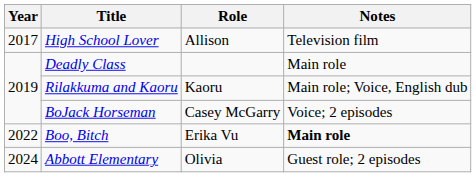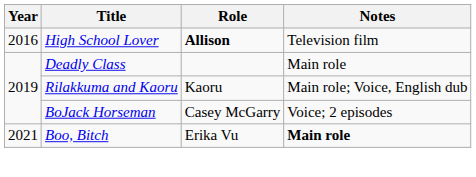 <table class="wikitable plainrowheaders sortable">
 <tr>
 <th scope="col">Year</th>
 <th scope="col">Title</th>
 <th scope="col">Role</th>
 <th scope="col" class="unsortable">Notes</th>
 </tr>
 <tr>
-<td>2017</td>
+<td>2016</td>
 <td scope="row"><em><a href='#'>High School Lover</a></em></td>
-<td>Allison</td>
+<td><strong>Allison</strong></td>
 <td>Television film</td>
 </tr>
 <tr>
 <td rowspan="3">2019</td>
 <td scope="row"><em><a href='#'>Deadly Class</a></em></td>
 <td></td>
 <td>Main role</td>
 </tr>
 <tr>
 <td scope="row"><em><a href='#'>Rilakkuma and Kaoru</a></em></td>
 <td>Kaoru</td>
 <td>Main role; Voice, English dub</td>
 </tr>
 <tr>
 <td><em><a href='#'>BoJack Horseman</a></em></td>
 <td>Casey McGarry</td>
 <td>Voice; 2 episodes</td>
 </tr>
 <tr>
-<td>2022</td>
+<td>2021</td>
 <td><em><a href='#'>Boo, Bitch</a></em></td>
 <td>Erika Vu</td>
 <td><strong>Main role</strong></td>
 </tr>
-<tr>
-<td>2024</td>
-<td><em><a href='#'>Abbott Elementary </a></em></td>
-<td>Olivia</td>
-<td>Guest role; 2 episodes</td>
-</tr>
 </table>
